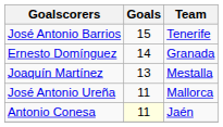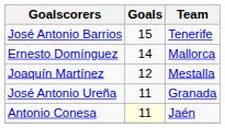 <table class="wikitable sortable" class="wikitable">
 <tr style="background:#ccc; text-align:center;">
 <th>Goalscorers</th>
 <th>Goals</th>
 <th>Team</th>
 </tr>
 <tr>
 <td> <a href='#'>José Antonio Barrios</a></td>
 <td style="text-align:center;">15</td>
 <td><a href='#'>Tenerife</a></td>
 </tr>
 <tr>
 <td> <a href='#'>Ernesto Domínguez</a></td>
 <td style="text-align:center;">14</td>
-<td><a href='#'>Granada</a></td>
+<td><a href='#'>Mallorca</a></td>
 </tr>
 <tr>
 <td> <a href='#'>Joaquín Martínez</a></td>
-<td style="text-align:center;">13</td>
+<td style="text-align:center;">12</td>
 <td><a href='#'>Mestalla</a></td>
 </tr>
 <tr>
 <td> <a href='#'>José Antonio Ureña</a></td>
 <td style="text-align:center;">11</td>
-<td><a href='#'>Mallorca</a></td>
+<td><a href='#'>Granada</a></td>
 </tr>
 <tr>
 <td> <a href='#'>Antonio Conesa</a></td>
 <td style="background: lightyellow; text-align:center;">11</td>
 <td><a href='#'>Jaén</a></td>
 </tr>
 <tr>
 </tr>
 </table>
